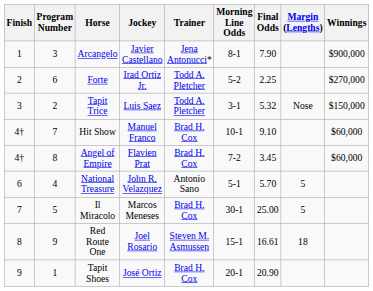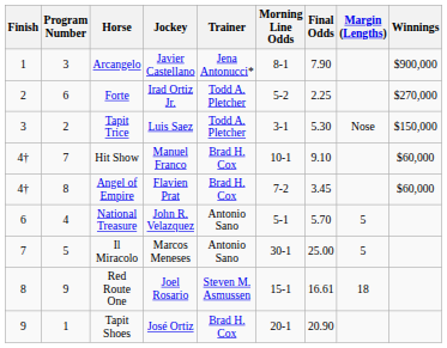 <table class="wikitable" style="text-align:center">
 <tr>
 <th scope="col">Finish</th>
 <th scope="col">Program Number</th>
 <th scope="col">Horse</th>
 <th scope="col">Jockey</th>
 <th scope="col">Trainer</th>
 <th scope="col">Morning Line Odds</th>
 <th scope="col">Final Odds</th>
 <th scope="col"><a href='#'>Margin</a> (<a href='#'>Lengths</a>)</th>
 <th scope="col">Winnings</th>
 </tr>
 <tr>
 <td>1</td>
 <td>3</td>
 <td><a href='#'>Arcangelo</a></td>
 <td><a href='#'>Javier Castellano</a></td>
 <td><a href='#'>Jena Antonucci</a>*</td>
 <td>8-1</td>
 <td>7.90</td>
 <td></td>
 <td>$900,000</td>
 </tr>
 <tr>
 <td>2</td>
 <td>6</td>
 <td><a href='#'>Forte</a></td>
 <td><a href='#'>Irad Ortiz Jr.</a></td>
 <td><a href='#'>Todd A. Pletcher</a></td>
 <td>5-2</td>
 <td>2.25</td>
 <td></td>
 <td>$270,000</td>
 </tr>
 <tr>
 <td>3</td>
 <td>2</td>
 <td><a href='#'>Tapit Trice</a></td>
 <td><a href='#'>Luis Saez</a></td>
 <td><a href='#'>Todd A. Pletcher</a></td>
 <td>3-1</td>
-<td>5.32</td>
+<td>5.30</td>
 <td>Nose</td>
 <td>$150,000</td>
 </tr>
 <tr>
 <td>4†</td>
 <td>7</td>
 <td>Hit Show</td>
 <td><a href='#'>Manuel Franco</a></td>
 <td><a href='#'>Brad H. Cox</a></td>
 <td>10-1</td>
 <td>9.10</td>
 <td></td>
 <td>$60,000</td>
 </tr>
 <tr>
 <td>4†</td>
 <td>8</td>
 <td><a href='#'>Angel of Empire</a></td>
 <td><a href='#'>Flavien Prat</a></td>
 <td><a href='#'>Brad H. Cox</a></td>
 <td>7-2</td>
 <td>3.45</td>
 <td></td>
 <td>$60,000</td>
 </tr>
 <tr>
 <td>6</td>
 <td>4</td>
 <td><a href='#'>National Treasure</a></td>
 <td><a href='#'>John R. Velazquez</a></td>
 <td>Antonio Sano</td>
 <td>5-1</td>
 <td>5.70</td>
 <td>5</td>
 <td></td>
 </tr>
 <tr>
 <td>7</td>
 <td>5</td>
 <td>Il Miracolo</td>
 <td>Marcos Meneses</td>
-<td><a href='#'>Brad H. Cox</a></td>
+<td>Antonio Sano</td>
 <td>30-1</td>
 <td>25.00</td>
 <td>5</td>
 <td></td>
 </tr>
 <tr>
 <td>8</td>
 <td>9</td>
 <td>Red Route One</td>
 <td><a href='#'>Joel Rosario</a></td>
 <td><a href='#'>Steven M. Asmussen</a></td>
 <td>15-1</td>
 <td>16.61</td>
 <td>18</td>
 <td></td>
 </tr>
 <tr>
 <td>9</td>
 <td>1</td>
 <td>Tapit Shoes</td>
 <td><a href='#'>José Ortiz</a></td>
 <td><a href='#'>Brad H. Cox</a></td>
 <td>20-1</td>
 <td>20.90</td>
 <td></td>
 <td></td>
 </tr>
 </table>
